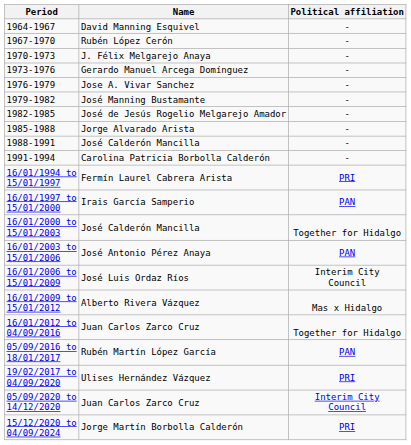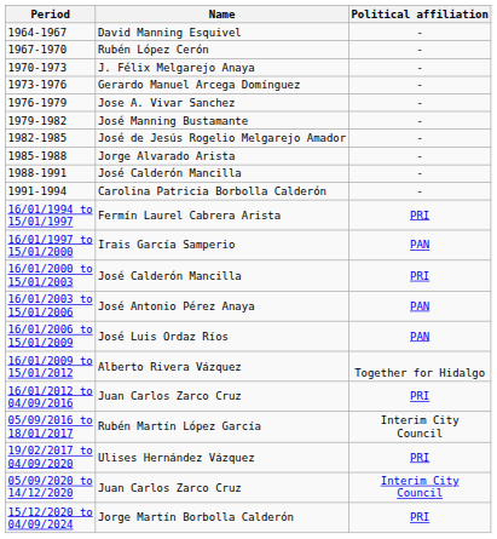 <table class=wikitable>
 <tr>
 <th>Period</th>
 <th>Name</th>
 <th>Political affiliation</th>
 </tr>
 <tr>
 <td>1964-1967</td>
 <td>David Manning Esquivel</td>
 <td align=center>-</td>
 </tr>
 <tr>
 <td>1967-1970</td>
 <td>Rubén López Cerón</td>
 <td align=center>-</td>
 </tr>
 <tr>
 <td>1970-1973</td>
 <td>J. Félix Melgarejo Anaya</td>
 <td align=center>-</td>
 </tr>
 <tr>
 <td>1973-1976</td>
 <td>Gerardo Manuel Arcega Domínguez</td>
 <td align=center>-</td>
 </tr>
 <tr>
 <td>1976-1979</td>
 <td>Jose A. Vivar Sanchez</td>
 <td align=center>-</td>
 </tr>
 <tr>
 <td>1979-1982</td>
 <td>José Manning Bustamante</td>
 <td align=center>-</td>
 </tr>
 <tr>
 <td>1982-1985</td>
 <td>José de Jesús Rogelio Melgarejo Amador</td>
 <td align=center>-</td>
 </tr>
 <tr>
 <td>1985-1988</td>
 <td>Jorge Alvarado Arista</td>
 <td align=center>-</td>
 </tr>
 <tr>
 <td>1988-1991</td>
 <td>José Calderón Mancilla</td>
 <td align=center>-</td>
 </tr>
 <tr>
 <td>1991-1994</td>
 <td>Carolina Patricia Borbolla Calderón</td>
 <td align=center>-</td>
 </tr>
 <tr>
 <td><a href='#'>16/01/1994 to <br> 15/01/1997</a></td>
 <td>Fermín Laurel Cabrera Arista</td>
 <td align=center> <a href='#'>PRI</a></td>
 </tr>
 <tr>
 <td><a href='#'>16/01/1997 to <br> 15/01/2000</a></td>
 <td>Irais García Samperio</td>
 <td align=center> <a href='#'>PAN</a></td>
 </tr>
 <tr>
 <td><a href='#'>16/01/2000 to <br> 15/01/2003</a></td>
 <td>José Calderón Mancilla</td>
-<td align=center>   <br> Together for Hidalgo</td>
+<td align=center> <a href='#'>PRI</a></td>
 </tr>
 <tr>
 <td><a href='#'>16/01/2003 to <br> 15/01/2006</a></td>
 <td>José Antonio Pérez Anaya</td>
 <td align=center> <a href='#'>PAN</a></td>
 </tr>
 <tr>
 <td><a href='#'>16/01/2006 to <br> 15/01/2009</a></td>
 <td>José Luis Ordaz Ríos</td>
-<td align=center>Interim City <br> Council</td>
+<td align=center> <a href='#'>PAN</a></td>
 </tr>
 <tr>
 <td><a href='#'>16/01/2009 to <br> 15/01/2012</a></td>
 <td>Alberto Rivera Vázquez</td>
-<td align=center>  <br> Mas x Hidalgo</td>
+<td align=center>   <br> Together for Hidalgo</td>
 </tr>
 <tr>
 <td><a href='#'>16/01/2012 to <br> 04/09/2016</a></td>
 <td>Juan Carlos Zarco Cruz</td>
-<td align=center>   <br> Together for Hidalgo</td>
+<td align=center> <a href='#'>PRI</a></td>
 </tr>
 <tr>
 <td><a href='#'>05/09/2016 to <br> 18/01/2017</a></td>
 <td>Rubén Martín López García</td>
-<td align=center> <a href='#'>PAN</a></td>
+<td align=center>Interim City <br> Council</td>
 </tr>
 <tr>
 <td><a href='#'>19/02/2017 to <br> 04/09/2020</a></td>
 <td>Ulises Hernández Vázquez</td>
 <td align=center> <a href='#'>PRI</a></td>
 </tr>
 <tr>
 <td><a href='#'>05/09/2020 to <br> 14/12/2020</a></td>
 <td>Juan Carlos Zarco Cruz</td>
 <td align=center><a href='#'>Interim City <br> Council</a></td>
 </tr>
 <tr>
 <td><a href='#'>15/12/2020 to <br> 04/09/2024</a></td>
 <td>Jorge Martín Borbolla Calderón</td>
 <td align=center> <a href='#'>PRI</a></td>
 </tr>
 </table>
